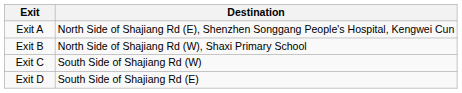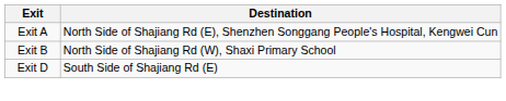 <table class="wikitable">
 <tr>
 <th style="width:70px">Exit</th>
 <th>Destination</th>
 </tr>
 <tr>
 <td align="center">Exit A</td>
 <td>North Side of Shajiang Rd (E), Shenzhen Songgang People's Hospital, Kengwei Cun</td>
 </tr>
 <tr>
 <td align="center">Exit B</td>
 <td>North Side of Shajiang Rd (W), Shaxi Primary School</td>
 </tr>
 <tr>
-<td align="center">Exit C</td>
-<td>South Side of Shajiang Rd (W)</td>
-</tr>
-<tr>
 <td align="center">Exit D</td>
 <td>South Side of Shajiang Rd (E)</td>
 </tr>
 </table>
